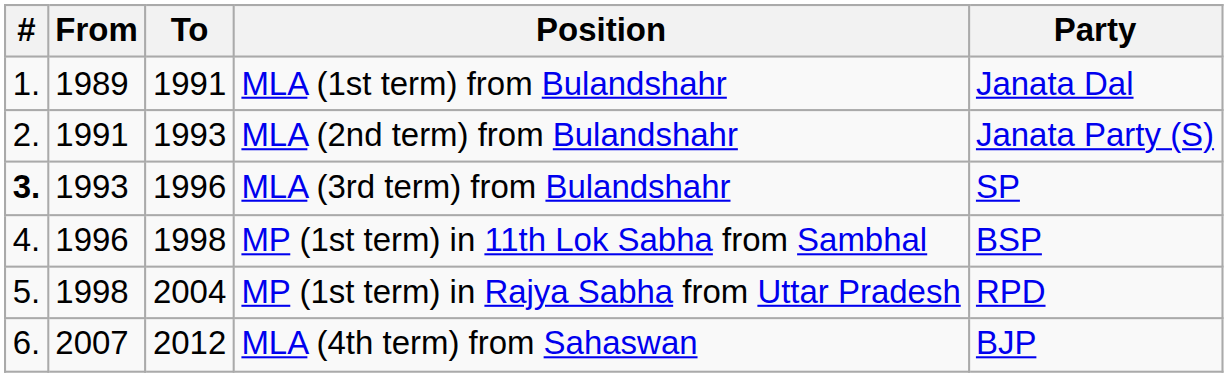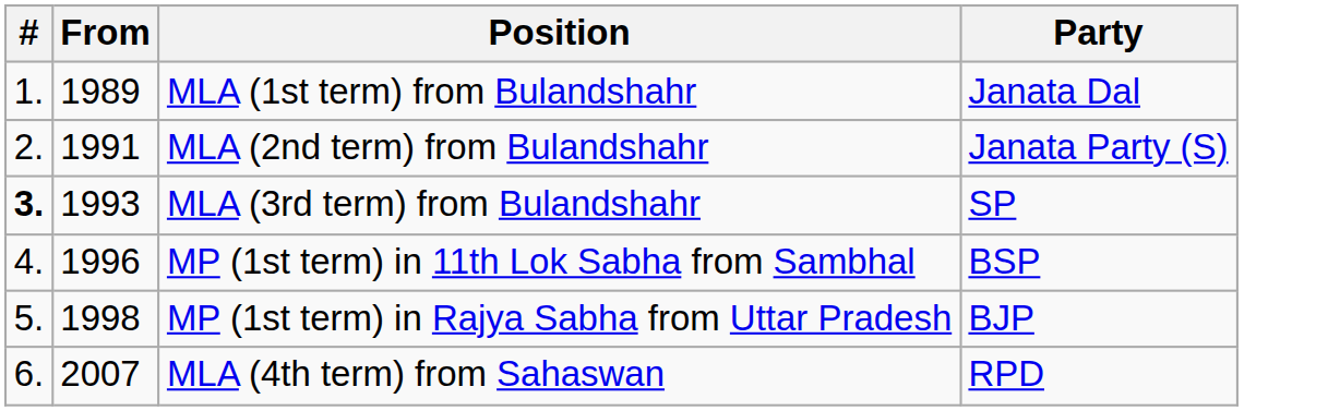 <table class="wikitable sortable">
 <tr>
 <th>#</th>
 <th>From</th>
-<th>To</th>
 <th>Position</th>
 <th>Party</th>
 </tr>
 <tr>
 <td>1.</td>
 <td>1989</td>
-<td>1991</td>
 <td><a href='#'>MLA</a> (1st term) from <a href='#'>Bulandshahr</a></td>
 <td><a href='#'>Janata Dal</a></td>
 </tr>
 <tr>
 <td>2.</td>
 <td>1991</td>
-<td>1993</td>
 <td><a href='#'>MLA</a> (2nd term) from <a href='#'>Bulandshahr</a></td>
 <td><a href='#'>Janata Party (S)</a></td>
 </tr>
 <tr>
 <td><strong>3.</strong></td>
 <td>1993</td>
-<td>1996</td>
 <td><a href='#'>MLA</a> (3rd term) from <a href='#'>Bulandshahr</a></td>
 <td><a href='#'>SP</a></td>
 </tr>
 <tr>
 <td>4.</td>
 <td>1996</td>
-<td>1998</td>
 <td><a href='#'>MP</a> (1st term) in <a href='#'>11th Lok Sabha</a> from <a href='#'>Sambhal</a></td>
 <td><a href='#'>BSP</a></td>
 </tr>
 <tr>
 <td>5.</td>
 <td>1998</td>
-<td>2004</td>
 <td><a href='#'>MP</a> (1st term) in <a href='#'>Rajya Sabha</a> from <a href='#'>Uttar Pradesh</a></td>
-<td><a href='#'>RPD</a></td>
+<td><a href='#'>BJP</a></td>
 </tr>
 <tr>
 <td>6.</td>
 <td>2007</td>
-<td>2012</td>
 <td><a href='#'>MLA</a> (4th term) from <a href='#'>Sahaswan</a></td>
-<td><a href='#'>BJP</a></td>
+<td><a href='#'>RPD</a></td>
 </tr>
 </table>
